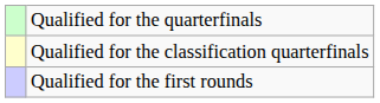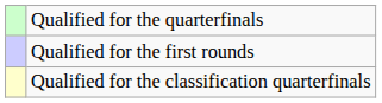 <table class=wikitable>
 <tr>
 <td width=10px style="background-color:#ccffcc;"></td>
 <td>Qualified for the quarterfinals</td>
 </tr>
 <tr>
+<td width=10px style="background-color:#ccccff;"></td>
+<td>Qualified for the first rounds</td>
+</tr>
+<tr>
 <td width=10px style="background-color:#ffffcc;"></td>
 <td>Qualified for the classification quarterfinals</td>
 </tr>
-<tr>
-<td width=10px style="background-color:#ccccff;"></td>
-<td>Qualified for the first rounds</td>
-</tr>
 </table>
